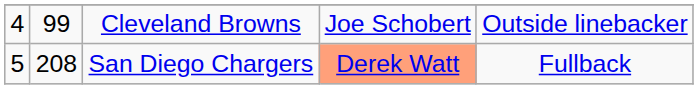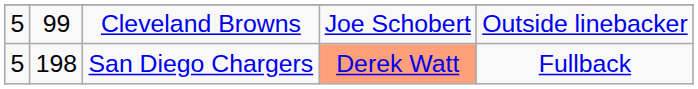 <table class="wikitable" style="text-align:center">
 <tr>
 </tr>
 <tr>
-<td>4</td>
+<td>5</td>
 <td>99</td>
 <td><a href='#'>Cleveland Browns</a></td>
 <td><a href='#'>Joe Schobert</a></td>
 <td><a href='#'>Outside linebacker</a></td>
 </tr>
 <tr>
 <td>5</td>
-<td>208</td>
+<td>198</td>
 <td><a href='#'>San Diego Chargers</a></td>
 <td style="background: lightsalmon;"><a href='#'>Derek Watt</a></td>
 <td><a href='#'>Fullback</a></td>
 </tr>
 </table>
